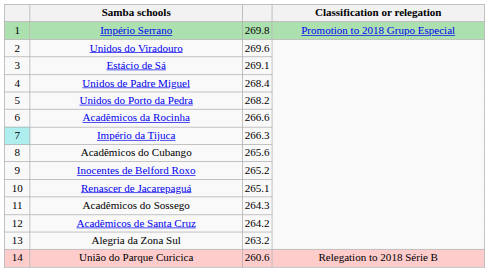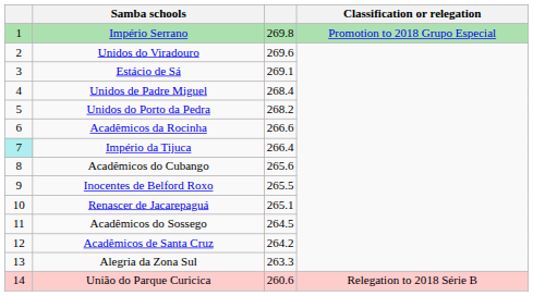 <table class="wikitable">
 <tr>
 <th width="30"></th>
 <th width="300">Samba schools</th>
 <th width="20"></th>
 <th width="300">Classification or relegation</th>
 </tr>
 <tr align="center">
 <td bgcolor=ACE1AF>1</td>
 <td bgcolor=ACE1AF><a href='#'>Império Serrano</a></td>
 <td bgcolor="ACE1AF">269.8</td>
 <td bgcolor=ACE1AF><a href='#'><span>Promotion to 2018 Grupo Especial</span></a></td>
 </tr>
 <tr align="center">
 <td>2</td>
 <td><a href='#'>Unidos do Viradouro</a></td>
 <td>269.6</td>
 <td rowspan="12"></td>
 </tr>
 <tr align="center">
 <td>3</td>
 <td><a href='#'>Estácio de Sá</a></td>
 <td>269.1</td>
 </tr>
 <tr align="center">
 <td>4</td>
 <td><a href='#'>Unidos de Padre Miguel</a></td>
 <td>268.4</td>
 </tr>
 <tr align="center">
 <td>5</td>
 <td><a href='#'>Unidos do Porto da Pedra</a></td>
 <td>268.2</td>
 </tr>
 <tr align="center">
 <td>6</td>
 <td><a href='#'>Acadêmicos da Rocinha</a></td>
 <td>266.6</td>
 </tr>
 <tr align="center">
 <td style="background: paleturquoise;">7</td>
 <td><a href='#'>Império da Tijuca</a></td>
-<td>266.3</td>
+<td>266.4</td>
 </tr>
 <tr align="center">
 <td>8</td>
 <td>Acadêmicos do Cubango</td>
 <td>265.6</td>
 </tr>
 <tr align="center">
 <td>9</td>
 <td><a href='#'>Inocentes de Belford Roxo</a></td>
-<td>265.2</td>
+<td>265.5</td>
 </tr>
 <tr align="center">
 <td>10</td>
 <td><a href='#'>Renascer de Jacarepaguá</a></td>
 <td>265.1</td>
 </tr>
 <tr align="center">
 <td>11</td>
 <td>Acadêmicos do Sossego</td>
-<td>264.3</td>
+<td>264.5</td>
 </tr>
 <tr align="center">
 <td>12</td>
 <td><a href='#'>Acadêmicos de Santa Cruz</a></td>
 <td>264.2</td>
 </tr>
 <tr align="center">
 <td>13</td>
 <td>Alegria da Zona Sul</td>
-<td>263.2</td>
+<td>263.3</td>
 </tr>
 <tr align="center">
 <td bgcolor=FFCCCC>14</td>
 <td bgcolor=FFCCCC>União do Parque Curicica</td>
 <td bgcolor="FFCCCC">260.6</td>
 <td bgcolor=FFCCCC><span>Relegation to 2018 Série B</span></td>
 </tr>
 </table>
